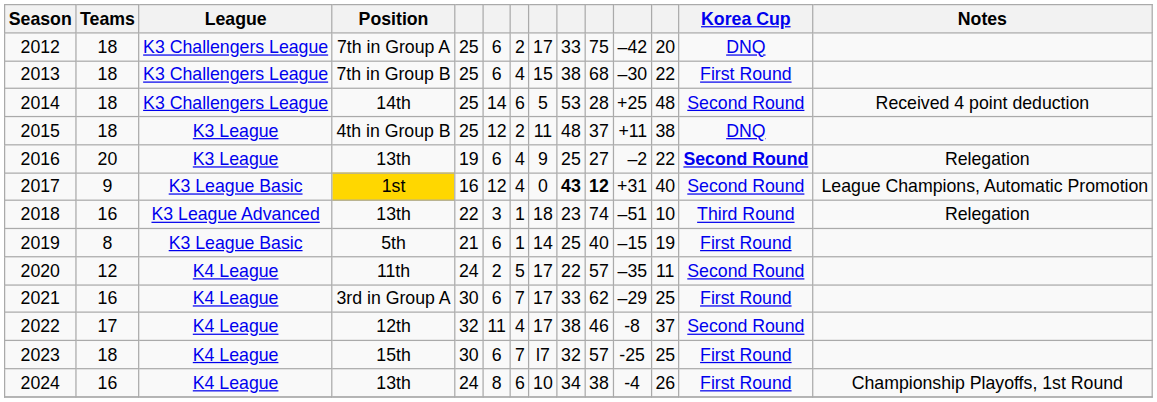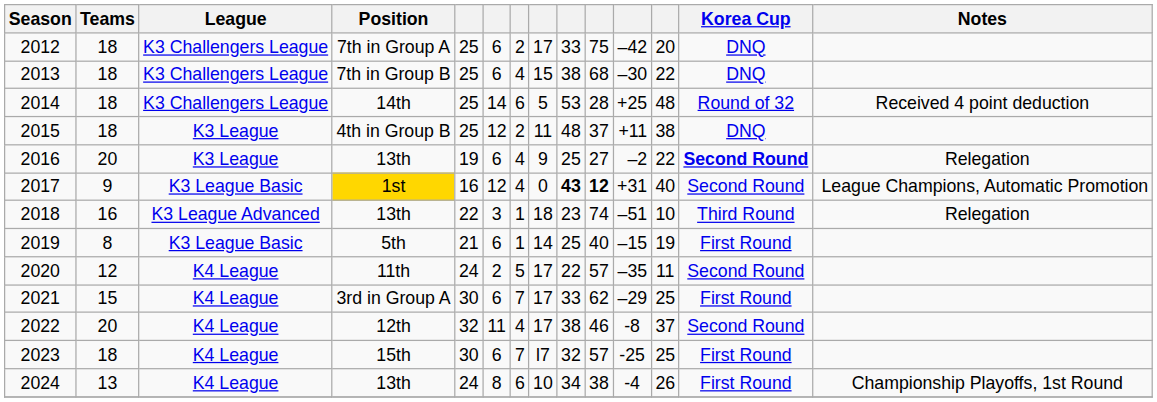 <table class="wikitable" style="text-align: center; font-size:90%;">
 <tr>
 <th>Season</th>
 <th>Teams</th>
 <th>League</th>
 <th>Position</th>
 <th></th>
 <th></th>
 <th></th>
 <th></th>
 <th></th>
 <th></th>
 <th></th>
 <th></th>
 <th><a href='#'>Korea Cup</a></th>
 <th>Notes</th>
 </tr>
 <tr>
 <td>2012</td>
 <td>18</td>
 <td><a href='#'>K3 Challengers League</a></td>
 <td>7th in Group A</td>
 <td>25</td>
 <td>6</td>
 <td>2</td>
 <td>17</td>
 <td>33</td>
 <td>75</td>
 <td align=right>–42</td>
 <td>20</td>
 <td><a href='#'>DNQ</a></td>
 <td> </td>
 </tr>
 <tr>
 <td>2013</td>
 <td>18</td>
 <td><a href='#'>K3 Challengers League</a></td>
 <td>7th in Group B</td>
 <td>25</td>
 <td>6</td>
 <td>4</td>
 <td>15</td>
 <td>38</td>
 <td>68</td>
 <td align=right>–30</td>
 <td>22</td>
-<td><a href='#'>First Round</a></td>
+<td><a href='#'>DNQ</a></td>
 <td> </td>
 </tr>
 <tr>
 <td>2014</td>
 <td>18</td>
 <td><a href='#'>K3 Challengers League</a></td>
 <td>14th</td>
 <td>25</td>
 <td>14</td>
 <td>6</td>
 <td>5</td>
 <td>53</td>
 <td>28</td>
 <td align=right>+25</td>
 <td>48</td>
-<td><a href='#'>Second Round</a></td>
+<td><a href='#'>Round of 32</a></td>
 <td>Received 4 point deduction</td>
 </tr>
 <tr>
 <td>2015</td>
 <td>18</td>
 <td><a href='#'>K3 League</a></td>
 <td>4th in Group B</td>
 <td>25</td>
 <td>12</td>
 <td>2</td>
 <td>11</td>
 <td>48</td>
 <td>37</td>
 <td align=right>+11</td>
 <td>38</td>
 <td><a href='#'>DNQ</a></td>
 <td> </td>
 </tr>
 <tr>
 <td>2016</td>
 <td>20</td>
 <td><a href='#'>K3 League</a></td>
 <td>13th</td>
 <td>19</td>
 <td>6</td>
 <td>4</td>
 <td>9</td>
 <td>25</td>
 <td>27</td>
 <td align=right>–2</td>
 <td>22</td>
 <td><strong><a href='#'>Second Round</a></strong></td>
 <td>  Relegation</td>
 </tr>
 <tr>
 <td>2017</td>
 <td>9</td>
 <td><a href='#'>K3 League Basic</a></td>
 <td bgcolor=gold>1st</td>
 <td>16</td>
 <td>12</td>
 <td>4</td>
 <td>0</td>
 <td><strong>43</strong></td>
 <td><strong>12</strong></td>
 <td align=right>+31</td>
 <td>40</td>
 <td><a href='#'>Second Round</a></td>
 <td> League Champions, Automatic Promotion</td>
 </tr>
 <tr>
 <td>2018</td>
 <td>16</td>
 <td><a href='#'>K3 League Advanced</a></td>
 <td>13th</td>
 <td>22</td>
 <td>3</td>
 <td>1</td>
 <td>18</td>
 <td>23</td>
 <td>74</td>
 <td align=right>–51</td>
 <td>10</td>
 <td><a href='#'>Third Round</a></td>
 <td>  Relegation</td>
 </tr>
 <tr>
 <td>2019</td>
 <td>8</td>
 <td><a href='#'>K3 League Basic</a></td>
 <td>5th</td>
 <td>21</td>
 <td>6</td>
 <td>1</td>
 <td>14</td>
 <td>25</td>
 <td>40</td>
 <td align=right>–15</td>
 <td>19</td>
 <td><a href='#'>First Round</a></td>
 <td> </td>
 </tr>
 <tr>
 <td>2020</td>
 <td>12</td>
 <td><a href='#'>K4 League</a></td>
 <td>11th</td>
 <td>24</td>
 <td>2</td>
 <td>5</td>
 <td>17</td>
 <td>22</td>
 <td>57</td>
 <td align=right>–35</td>
 <td>11</td>
 <td><a href='#'>Second Round</a></td>
 <td> </td>
 </tr>
 <tr>
 <td>2021</td>
-<td>16</td>
+<td>15</td>
 <td><a href='#'>K4 League</a></td>
 <td>3rd in Group A</td>
 <td>30</td>
 <td>6</td>
 <td>7</td>
 <td>17</td>
 <td>33</td>
 <td>62</td>
 <td align=right>–29</td>
 <td>25</td>
 <td><a href='#'>First Round</a></td>
 <td> </td>
 </tr>
 <tr>
 <td>2022</td>
-<td>17</td>
+<td>20</td>
 <td><a href='#'>K4 League</a></td>
 <td>12th</td>
 <td>32</td>
 <td>11</td>
 <td>4</td>
 <td>17</td>
 <td>38</td>
 <td>46</td>
 <td>-8</td>
 <td>37</td>
 <td><a href='#'>Second Round</a></td>
 <td> </td>
 </tr>
 <tr>
 <td>2023</td>
 <td>18</td>
 <td><a href='#'>K4 League</a></td>
 <td>15th</td>
 <td>30</td>
 <td>6</td>
 <td>7</td>
 <td>l7</td>
 <td>32</td>
 <td>57</td>
 <td>-25</td>
 <td>25</td>
 <td><a href='#'>First Round</a></td>
 <td> </td>
 </tr>
 <tr>
 <td>2024</td>
-<td>16</td>
+<td>13</td>
 <td><a href='#'>K4 League</a></td>
 <td>13th</td>
 <td>24</td>
 <td>8</td>
 <td>6</td>
 <td>10</td>
 <td>34</td>
 <td>38</td>
 <td>-4</td>
 <td>26</td>
 <td><a href='#'>First Round</a></td>
 <td>  Championship Playoffs, 1st Round</td>
 </tr>
 <tr>
 </tr>
 </table>
